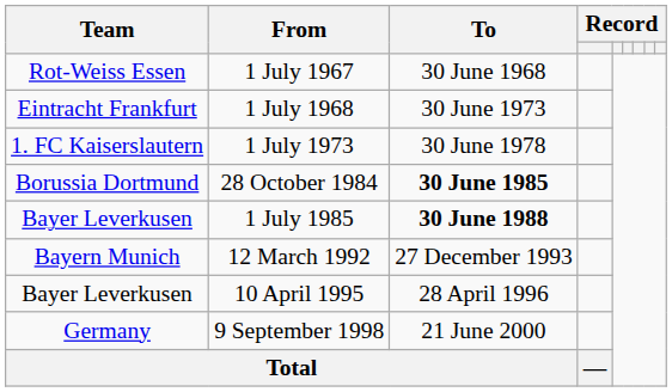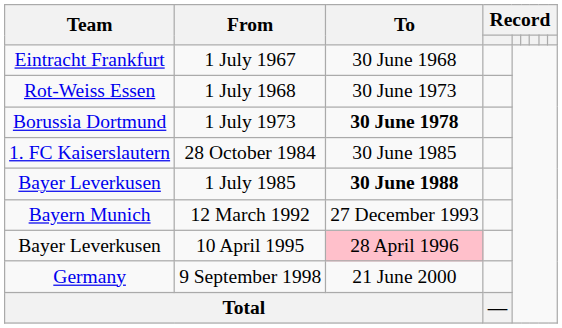 <table class="wikitable" style="text-align: center">
 <tr>
 <th rowspan="2">Team</th>
 <th rowspan="2">From</th>
 <th rowspan="2">To</th>
 <th colspan="6">Record</th>
 </tr>
 <tr>
 <th></th>
 <th></th>
 <th></th>
 <th></th>
 <th></th>
 <th></th>
 </tr>
 <tr>
-<td><a href='#'>Rot-Weiss Essen</a></td>
+<td><a href='#'>Eintracht Frankfurt</a></td>
 <td>1 July 1967</td>
 <td>30 June 1968<br></td>
 <td></td>
 </tr>
 <tr>
-<td><a href='#'>Eintracht Frankfurt</a></td>
+<td><a href='#'>Rot-Weiss Essen</a></td>
 <td>1 July 1968</td>
 <td>30 June 1973<br></td>
 <td></td>
 </tr>
 <tr>
-<td><a href='#'>1. FC Kaiserslautern</a></td>
+<td><a href='#'>Borussia Dortmund</a></td>
 <td>1 July 1973</td>
-<td>30 June 1978<br></td>
+<td><strong>30 June 1978<br></strong></td>
 <td></td>
 </tr>
 <tr>
-<td><a href='#'>Borussia Dortmund</a></td>
+<td><a href='#'>1. FC Kaiserslautern</a></td>
 <td>28 October 1984</td>
-<td><strong>30 June 1985<br></strong></td>
+<td>30 June 1985<br></td>
 <td></td>
 </tr>
 <tr>
 <td><a href='#'>Bayer Leverkusen</a></td>
 <td>1 July 1985</td>
 <td><strong>30 June 1988<br></strong></td>
 <td></td>
 </tr>
 <tr>
 <td><a href='#'>Bayern Munich</a></td>
 <td>12 March 1992</td>
 <td>27 December 1993<br></td>
 <td></td>
 </tr>
 <tr>
 <td>Bayer Leverkusen</td>
 <td>10 April 1995</td>
-<td>28 April 1996<br></td>
+<td style="background: pink;">28 April 1996<br></td>
 <td></td>
 </tr>
 <tr>
 <td><a href='#'>Germany</a></td>
 <td>9 September 1998</td>
 <td>21 June 2000<br></td>
 <td></td>
 </tr>
 <tr>
 <th colspan="3">Total<br></th>
 <th>—</th>
 </tr>
 </table>
